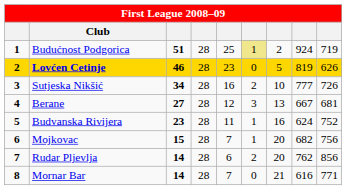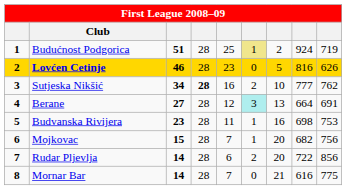 <table class="wikitable" style="text-align:center">
 <tr>
 <th colspan=10 style="background:red;color:white;">First League 2008–09</th>
 </tr>
 <tr>
 <th width=28></th>
 <th width=185>Club</th>
 <th width=28></th>
 <th width=28></th>
 <th width=28></th>
 <th width=28></th>
 <th width=28></th>
 <th width=28></th>
 <th width=28></th>
 </tr>
 <tr>
 <td><strong>1</strong></td>
 <td align=left><a href='#'>Budućnost Podgorica</a></td>
 <td><strong>51</strong></td>
 <td>28</td>
 <td>25</td>
 <td style="background: khaki;">1</td>
 <td>2</td>
 <td>924</td>
 <td>719</td>
 </tr>
 <tr style="background:gold;">
 <td><strong>2</strong></td>
 <td align=left><strong><a href='#'>Lovćen Cetinje</a></strong></td>
 <td><strong>46</strong></td>
 <td>28</td>
 <td>23</td>
 <td>0</td>
 <td>5</td>
-<td>819</td>
+<td>816</td>
 <td>626</td>
 </tr>
 <tr>
 <td><strong>3</strong></td>
 <td align=left><a href='#'>Sutjeska Nikšić</a></td>
 <td><strong>34</strong></td>
-<td>28</td>
+<td><strong>28</strong></td>
 <td>16</td>
 <td>2</td>
 <td>10</td>
 <td>777</td>
-<td>726</td>
+<td>762</td>
 </tr>
 <tr>
 <td><strong>4</strong></td>
 <td align=left><a href='#'>Berane</a></td>
 <td><strong>27</strong></td>
 <td>28</td>
 <td>12</td>
-<td>3</td>
+<td style="background: paleturquoise;">3</td>
 <td>13</td>
-<td>667</td>
-<td>681</td>
+<td>664</td>
+<td>691</td>
 </tr>
 <tr>
 <td><strong>5</strong></td>
 <td align=left><a href='#'>Budvanska Rivijera</a></td>
 <td><strong>23</strong></td>
 <td>28</td>
 <td>11</td>
 <td>1</td>
 <td>16</td>
-<td>624</td>
-<td>752</td>
+<td>698</td>
+<td>753</td>
 </tr>
 <tr>
 <td><strong>6</strong></td>
 <td align=left><a href='#'>Mojkovac</a></td>
 <td><strong>15</strong></td>
 <td>28</td>
 <td>7</td>
 <td>1</td>
 <td>20</td>
 <td>682</td>
 <td>756</td>
 </tr>
 <tr>
 <td><strong>7</strong></td>
 <td align=left><a href='#'>Rudar Pljevlja</a></td>
 <td><strong>14</strong></td>
 <td>28</td>
 <td>6</td>
 <td>2</td>
 <td>20</td>
-<td>762</td>
+<td>722</td>
 <td>856</td>
 </tr>
 <tr>
 <td><strong>8</strong></td>
 <td align=left><a href='#'>Mornar Bar</a></td>
 <td><strong>14</strong></td>
 <td>28</td>
 <td>7</td>
 <td>0</td>
 <td>21</td>
 <td>616</td>
-<td>771</td>
+<td>775</td>
 </tr>
 </table>
